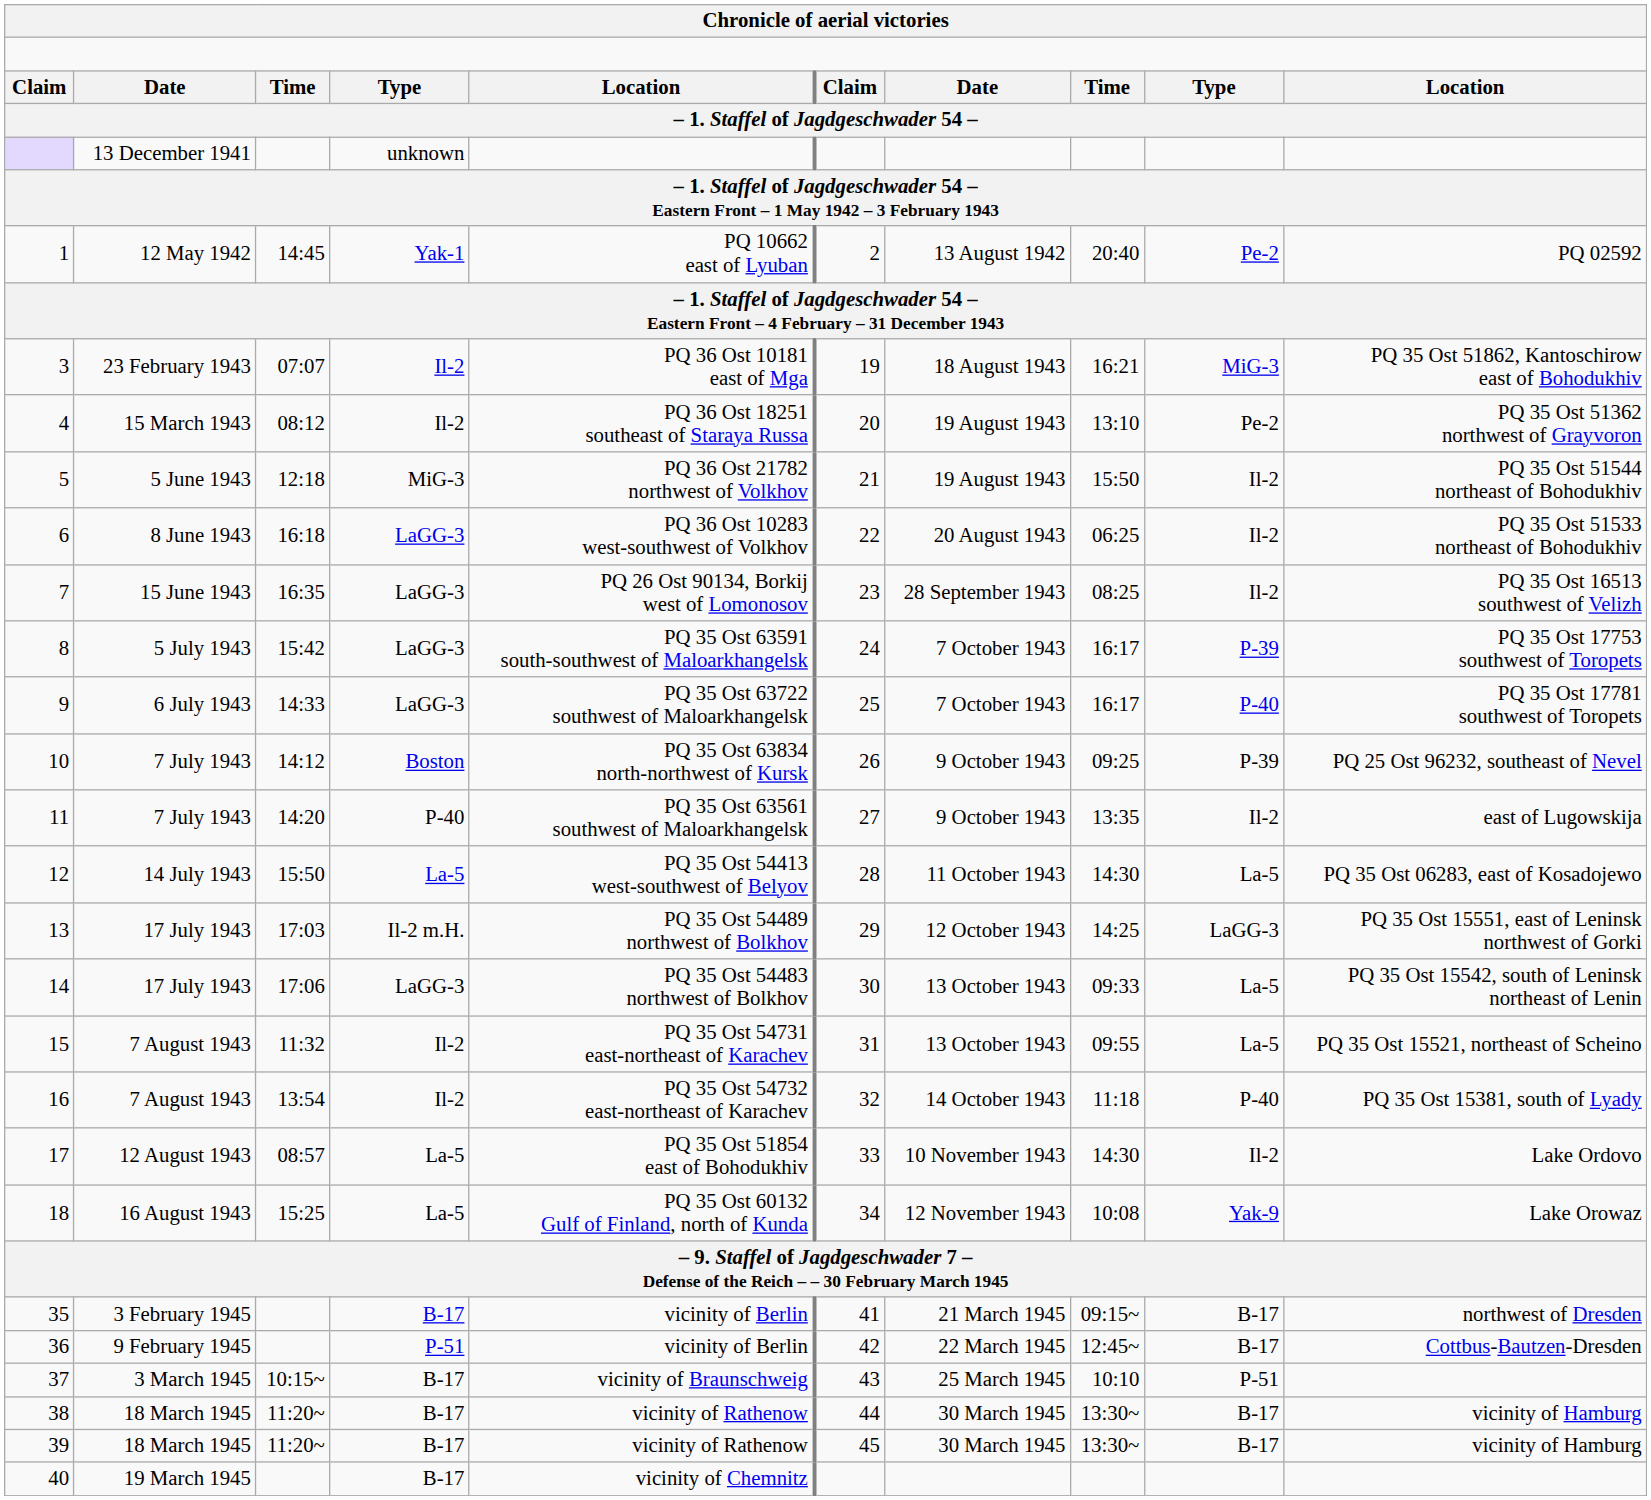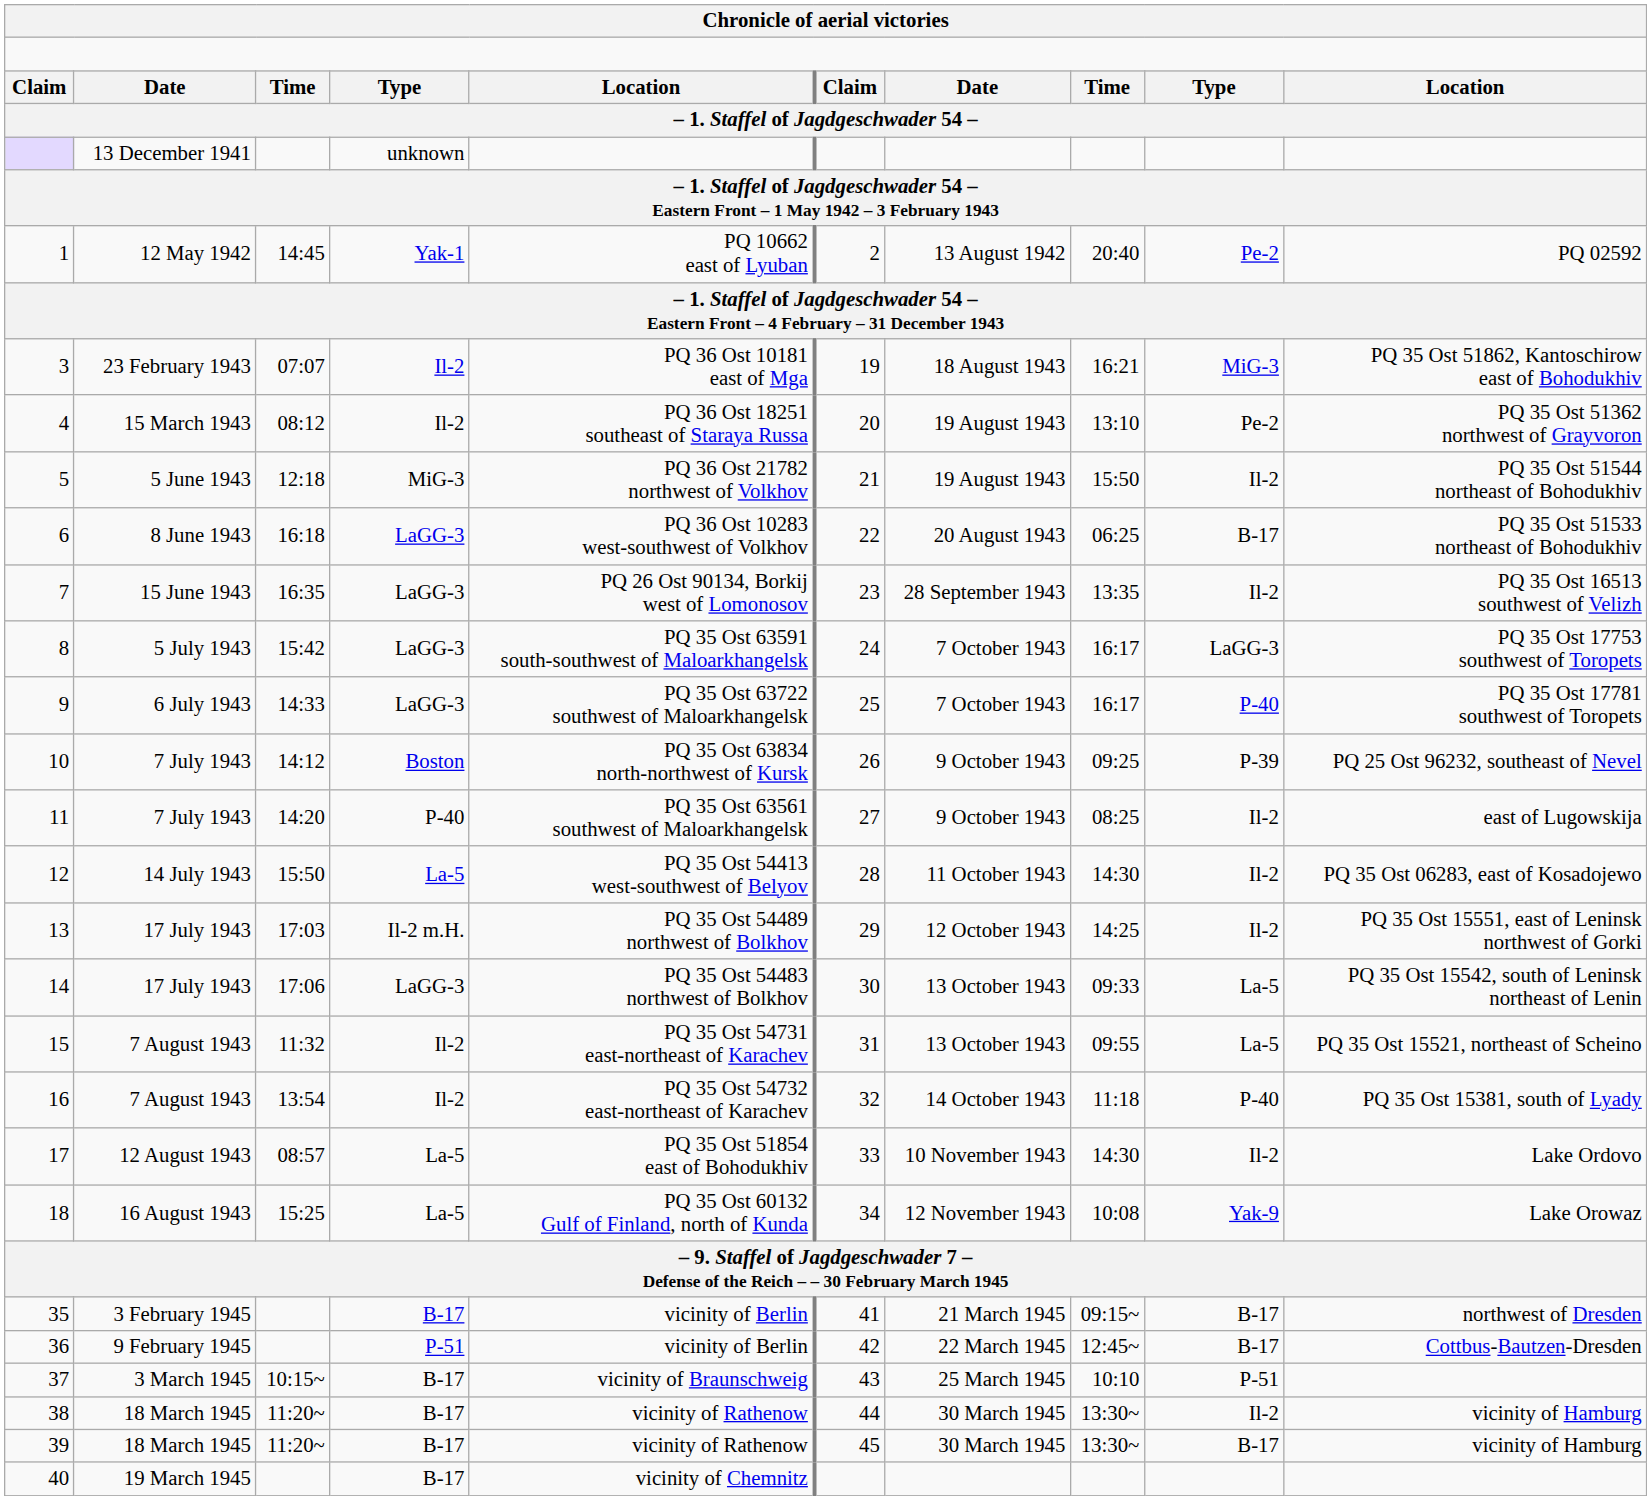 <table class="wikitable plainrowheaders collapsible" style="margin-left: auto; margin-right: auto; border: none; text-align:right; width: 100%;">
 <tr>
 <th colspan="10">Chronicle of aerial victories</th>
 </tr>
 <tr>
 <td colspan="10" style="text-align: left;"><br></td>
 </tr>
 <tr>
 <th scope="col">Claim</th>
 <th scope="col">Date</th>
 <th scope="col">Time</th>
 <th scope="col" width="100px">Type</th>
 <th scope="col">Location</th>
 <th scope="col" style="border-left: 3px solid grey;">Claim</th>
 <th scope="col">Date</th>
 <th scope="col">Time</th>
 <th scope="col" width="100px">Type</th>
 <th scope="col">Location</th>
 </tr>
 <tr>
 <th colspan="10">– 1. <em>Staffel</em> of <em>Jagdgeschwader</em> 54 –</th>
 </tr>
 <tr>
 <td style="background:#e3d9ff;"></td>
 <td>13 December 1941</td>
 <td></td>
 <td>unknown</td>
 <td></td>
 <td style="border-left: 3px solid grey;"></td>
 <td></td>
 <td></td>
 <td></td>
 <td></td>
 </tr>
 <tr>
 <th colspan="10">– 1. <em>Staffel</em> of <em>Jagdgeschwader</em> 54 –<br><small>Eastern Front – 1 May 1942 – 3 February 1943</small></th>
 </tr>
 <tr>
 <td>1</td>
 <td>12 May 1942</td>
 <td>14:45</td>
 <td><a href='#'>Yak-1</a></td>
 <td>PQ 10662<br> east of <a href='#'>Lyuban</a></td>
 <td style="border-left: 3px solid grey;">2</td>
 <td>13 August 1942</td>
 <td>20:40</td>
 <td><a href='#'>Pe-2</a></td>
 <td>PQ 02592</td>
 </tr>
 <tr>
 <th colspan="10">– 1. <em>Staffel</em> of <em>Jagdgeschwader</em> 54 –<br><small>Eastern Front – 4 February – 31 December 1943</small></th>
 </tr>
 <tr>
 <td>3</td>
 <td>23 February 1943</td>
 <td>07:07</td>
 <td><a href='#'>Il-2</a></td>
 <td>PQ 36 Ost 10181<br>east of <a href='#'>Mga</a></td>
 <td style="border-left: 3px solid grey;">19</td>
 <td>18 August 1943</td>
 <td>16:21</td>
 <td><a href='#'>MiG-3</a></td>
 <td>PQ 35 Ost 51862, Kantoschirow<br> east of <a href='#'>Bohodukhiv</a></td>
 </tr>
 <tr>
 <td>4</td>
 <td>15 March 1943</td>
 <td>08:12</td>
 <td>Il-2</td>
 <td>PQ 36 Ost 18251<br> southeast of <a href='#'>Staraya Russa</a></td>
 <td style="border-left: 3px solid grey;">20</td>
 <td>19 August 1943</td>
 <td>13:10</td>
 <td>Pe-2</td>
 <td>PQ 35 Ost 51362<br> northwest of <a href='#'>Grayvoron</a></td>
 </tr>
 <tr>
 <td>5</td>
 <td>5 June 1943</td>
 <td>12:18</td>
 <td>MiG-3</td>
 <td>PQ 36 Ost 21782<br> northwest of <a href='#'>Volkhov</a></td>
 <td style="border-left: 3px solid grey;">21</td>
 <td>19 August 1943</td>
 <td>15:50</td>
 <td>Il-2</td>
 <td>PQ 35 Ost 51544<br>northeast of Bohodukhiv</td>
 </tr>
 <tr>
 <td>6</td>
 <td>8 June 1943</td>
 <td>16:18</td>
 <td><a href='#'>LaGG-3</a></td>
 <td>PQ 36 Ost 10283<br> west-southwest of Volkhov</td>
 <td style="border-left: 3px solid grey;">22</td>
 <td>20 August 1943</td>
 <td>06:25</td>
-<td>Il-2</td>
+<td>B-17</td>
 <td>PQ 35 Ost 51533<br>northeast of Bohodukhiv</td>
 </tr>
 <tr>
 <td>7</td>
 <td>15 June 1943</td>
 <td>16:35</td>
 <td>LaGG-3</td>
 <td>PQ 26 Ost 90134, Borkij<br> west of <a href='#'>Lomonosov</a></td>
 <td style="border-left: 3px solid grey;">23</td>
 <td>28 September 1943</td>
-<td>08:25</td>
+<td>13:35</td>
 <td>Il-2</td>
 <td>PQ 35 Ost 16513<br> southwest of <a href='#'>Velizh</a></td>
 </tr>
 <tr>
 <td>8</td>
 <td>5 July 1943</td>
 <td>15:42</td>
 <td>LaGG-3</td>
 <td>PQ 35 Ost 63591<br> south-southwest of <a href='#'>Maloarkhangelsk</a></td>
 <td style="border-left: 3px solid grey;">24</td>
 <td>7 October 1943</td>
 <td>16:17</td>
-<td><a href='#'>P-39</a></td>
+<td>LaGG-3</td>
 <td>PQ 35 Ost 17753<br> southwest of <a href='#'>Toropets</a></td>
 </tr>
 <tr>
 <td>9</td>
 <td>6 July 1943</td>
 <td>14:33</td>
 <td>LaGG-3</td>
 <td>PQ 35 Ost 63722<br> southwest of Maloarkhangelsk</td>
 <td style="border-left: 3px solid grey;">25</td>
 <td>7 October 1943</td>
 <td>16:17</td>
 <td><a href='#'>P-40</a></td>
 <td>PQ 35 Ost 17781<br> southwest of Toropets</td>
 </tr>
 <tr>
 <td>10</td>
 <td>7 July 1943</td>
 <td>14:12</td>
 <td><a href='#'>Boston</a></td>
 <td>PQ 35 Ost 63834<br> north-northwest of <a href='#'>Kursk</a></td>
 <td style="border-left: 3px solid grey;">26</td>
 <td>9 October 1943</td>
 <td>09:25</td>
 <td>P-39</td>
 <td>PQ 25 Ost 96232, southeast of <a href='#'>Nevel</a></td>
 </tr>
 <tr>
 <td>11</td>
 <td>7 July 1943</td>
 <td>14:20</td>
 <td>P-40</td>
 <td>PQ 35 Ost 63561<br> southwest of Maloarkhangelsk</td>
 <td style="border-left: 3px solid grey;">27</td>
 <td>9 October 1943</td>
-<td>13:35</td>
+<td>08:25</td>
 <td>Il-2</td>
 <td>east of Lugowskija</td>
 </tr>
 <tr>
 <td>12</td>
 <td>14 July 1943</td>
 <td>15:50</td>
 <td><a href='#'>La-5</a></td>
 <td>PQ 35 Ost 54413<br> west-southwest of <a href='#'>Belyov</a></td>
 <td style="border-left: 3px solid grey;">28</td>
 <td>11 October 1943</td>
 <td>14:30</td>
-<td>La-5</td>
+<td>Il-2</td>
 <td>PQ 35 Ost 06283, east of Kosadojewo</td>
 </tr>
 <tr>
 <td>13</td>
 <td>17 July 1943</td>
 <td>17:03</td>
 <td>Il-2 m.H.</td>
 <td>PQ 35 Ost 54489<br> northwest of <a href='#'>Bolkhov</a></td>
 <td style="border-left: 3px solid grey;">29</td>
 <td>12 October 1943</td>
 <td>14:25</td>
-<td>LaGG-3</td>
+<td>Il-2</td>
 <td>PQ 35 Ost 15551, east of Leninsk<br> northwest of Gorki</td>
 </tr>
 <tr>
 <td>14</td>
 <td>17 July 1943</td>
 <td>17:06</td>
 <td>LaGG-3</td>
 <td>PQ 35 Ost 54483<br> northwest of Bolkhov</td>
 <td style="border-left: 3px solid grey;">30</td>
 <td>13 October 1943</td>
 <td>09:33</td>
 <td>La-5</td>
 <td>PQ 35 Ost 15542, south of Leninsk<br>northeast of Lenin</td>
 </tr>
 <tr>
 <td>15</td>
 <td>7 August 1943</td>
 <td>11:32</td>
 <td>Il-2</td>
 <td>PQ 35 Ost 54731<br> east-northeast of <a href='#'>Karachev</a></td>
 <td style="border-left: 3px solid grey;">31</td>
 <td>13 October 1943</td>
 <td>09:55</td>
 <td>La-5</td>
 <td>PQ 35 Ost 15521, northeast of Scheino</td>
 </tr>
 <tr>
 <td>16</td>
 <td>7 August 1943</td>
 <td>13:54</td>
 <td>Il-2</td>
 <td>PQ 35 Ost 54732<br> east-northeast of Karachev</td>
 <td style="border-left: 3px solid grey;">32</td>
 <td>14 October 1943</td>
 <td>11:18</td>
 <td>P-40</td>
 <td>PQ 35 Ost 15381, south of <a href='#'>Lyady</a></td>
 </tr>
 <tr>
 <td>17</td>
 <td>12 August 1943</td>
 <td>08:57</td>
 <td>La-5</td>
 <td>PQ 35 Ost 51854<br> east of Bohodukhiv</td>
 <td style="border-left: 3px solid grey;">33</td>
 <td>10 November 1943</td>
 <td>14:30</td>
 <td>Il-2</td>
 <td>Lake Ordovo</td>
 </tr>
 <tr>
 <td>18</td>
 <td>16 August 1943</td>
 <td>15:25</td>
 <td>La-5</td>
 <td>PQ 35 Ost 60132<br><a href='#'>Gulf of Finland</a>, north of <a href='#'>Kunda</a></td>
 <td style="border-left: 3px solid grey;">34</td>
 <td>12 November 1943</td>
 <td>10:08</td>
 <td><a href='#'>Yak-9</a></td>
 <td>Lake Orowaz</td>
 </tr>
 <tr>
 <th colspan="10">– 9. <em>Staffel</em> of <em>Jagdgeschwader</em> 7 –<br><small>Defense of the Reich –  – 30 February March 1945</small></th>
 </tr>
 <tr>
 <td>35</td>
 <td>3 February 1945</td>
 <td></td>
 <td><a href='#'>B-17</a></td>
 <td>vicinity of <a href='#'>Berlin</a></td>
 <td style="border-left: 3px solid grey;">41</td>
 <td>21 March 1945</td>
 <td>09:15~</td>
 <td>B-17</td>
 <td>northwest of <a href='#'>Dresden</a></td>
 </tr>
 <tr>
 <td>36</td>
 <td>9 February 1945</td>
 <td></td>
 <td><a href='#'>P-51</a></td>
 <td>vicinity of Berlin</td>
 <td style="border-left: 3px solid grey;">42</td>
 <td>22 March 1945</td>
 <td>12:45~</td>
 <td>B-17</td>
 <td><a href='#'>Cottbus</a>-<a href='#'>Bautzen</a>-Dresden</td>
 </tr>
 <tr>
 <td>37</td>
 <td>3 March 1945</td>
 <td>10:15~</td>
 <td>B-17</td>
 <td>vicinity of <a href='#'>Braunschweig</a></td>
 <td style="border-left: 3px solid grey;">43</td>
 <td>25 March 1945</td>
 <td>10:10</td>
 <td>P-51</td>
 <td></td>
 </tr>
 <tr>
 <td>38</td>
 <td>18 March 1945</td>
 <td>11:20~</td>
 <td>B-17</td>
 <td>vicinity of <a href='#'>Rathenow</a></td>
 <td style="border-left: 3px solid grey;">44</td>
 <td>30 March 1945</td>
 <td>13:30~</td>
-<td>B-17</td>
+<td>Il-2</td>
 <td>vicinity of <a href='#'>Hamburg</a></td>
 </tr>
 <tr>
 <td>39</td>
 <td>18 March 1945</td>
 <td>11:20~</td>
 <td>B-17</td>
 <td>vicinity of Rathenow</td>
 <td style="border-left: 3px solid grey;">45</td>
 <td>30 March 1945</td>
 <td>13:30~</td>
 <td>B-17</td>
 <td>vicinity of Hamburg</td>
 </tr>
 <tr>
 <td>40</td>
 <td>19 March 1945</td>
 <td></td>
 <td>B-17</td>
 <td>vicinity of <a href='#'>Chemnitz</a></td>
 <td style="border-left: 3px solid grey;"></td>
 <td></td>
 <td></td>
 <td></td>
 <td></td>
 </tr>
 </table>
